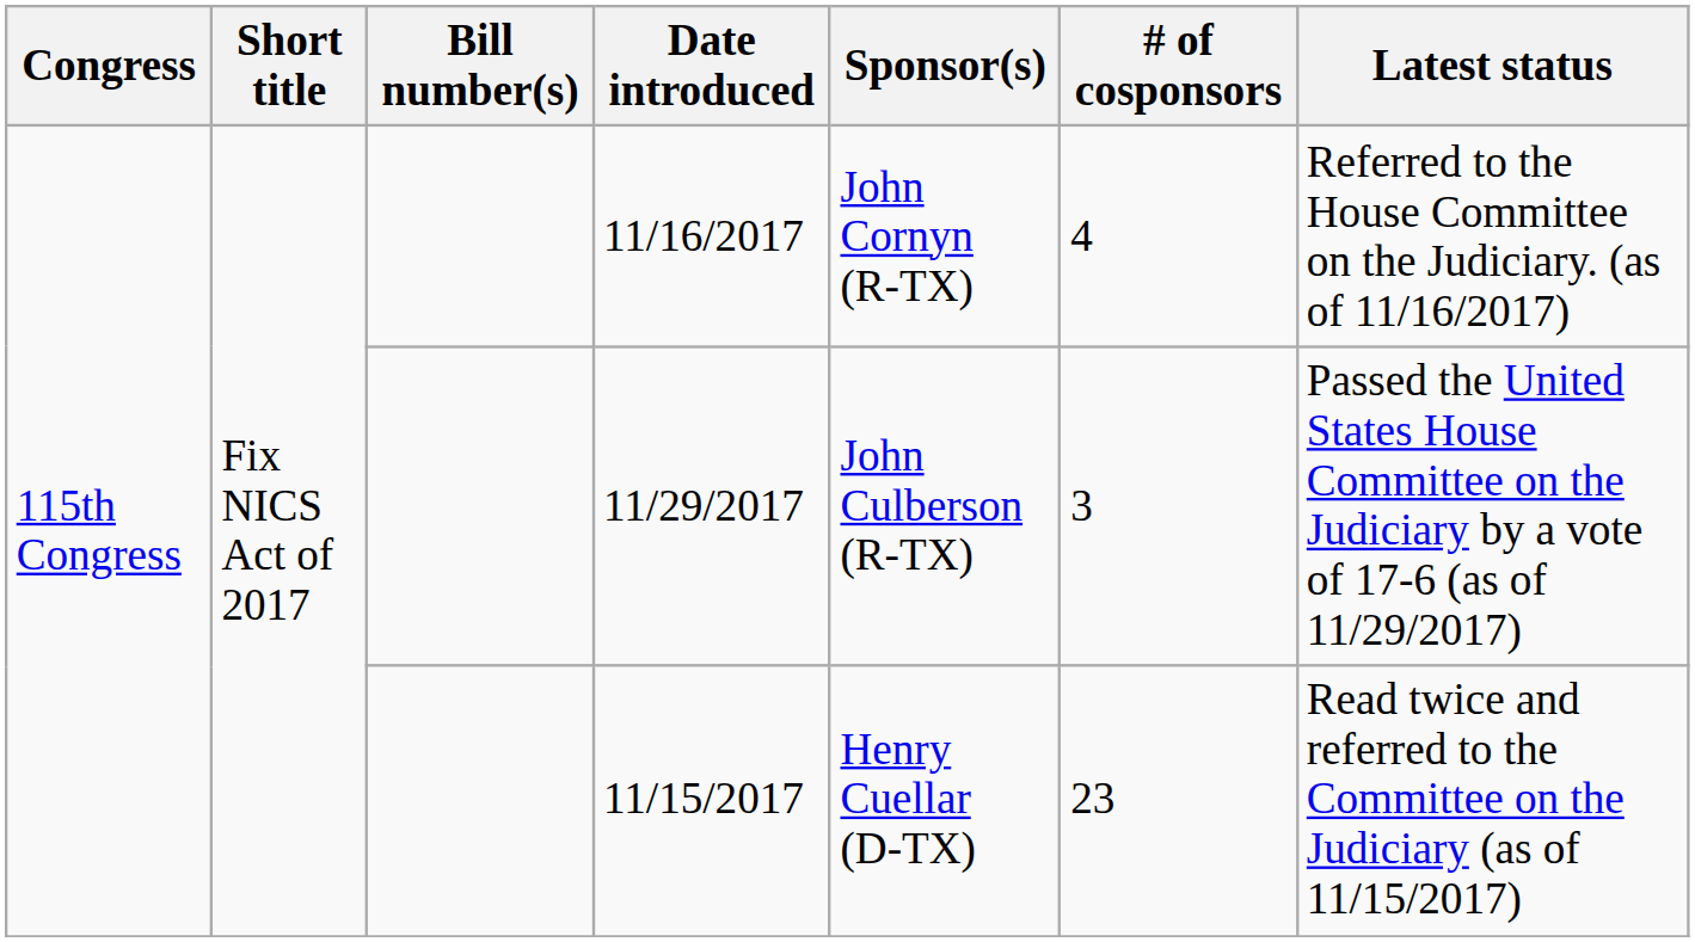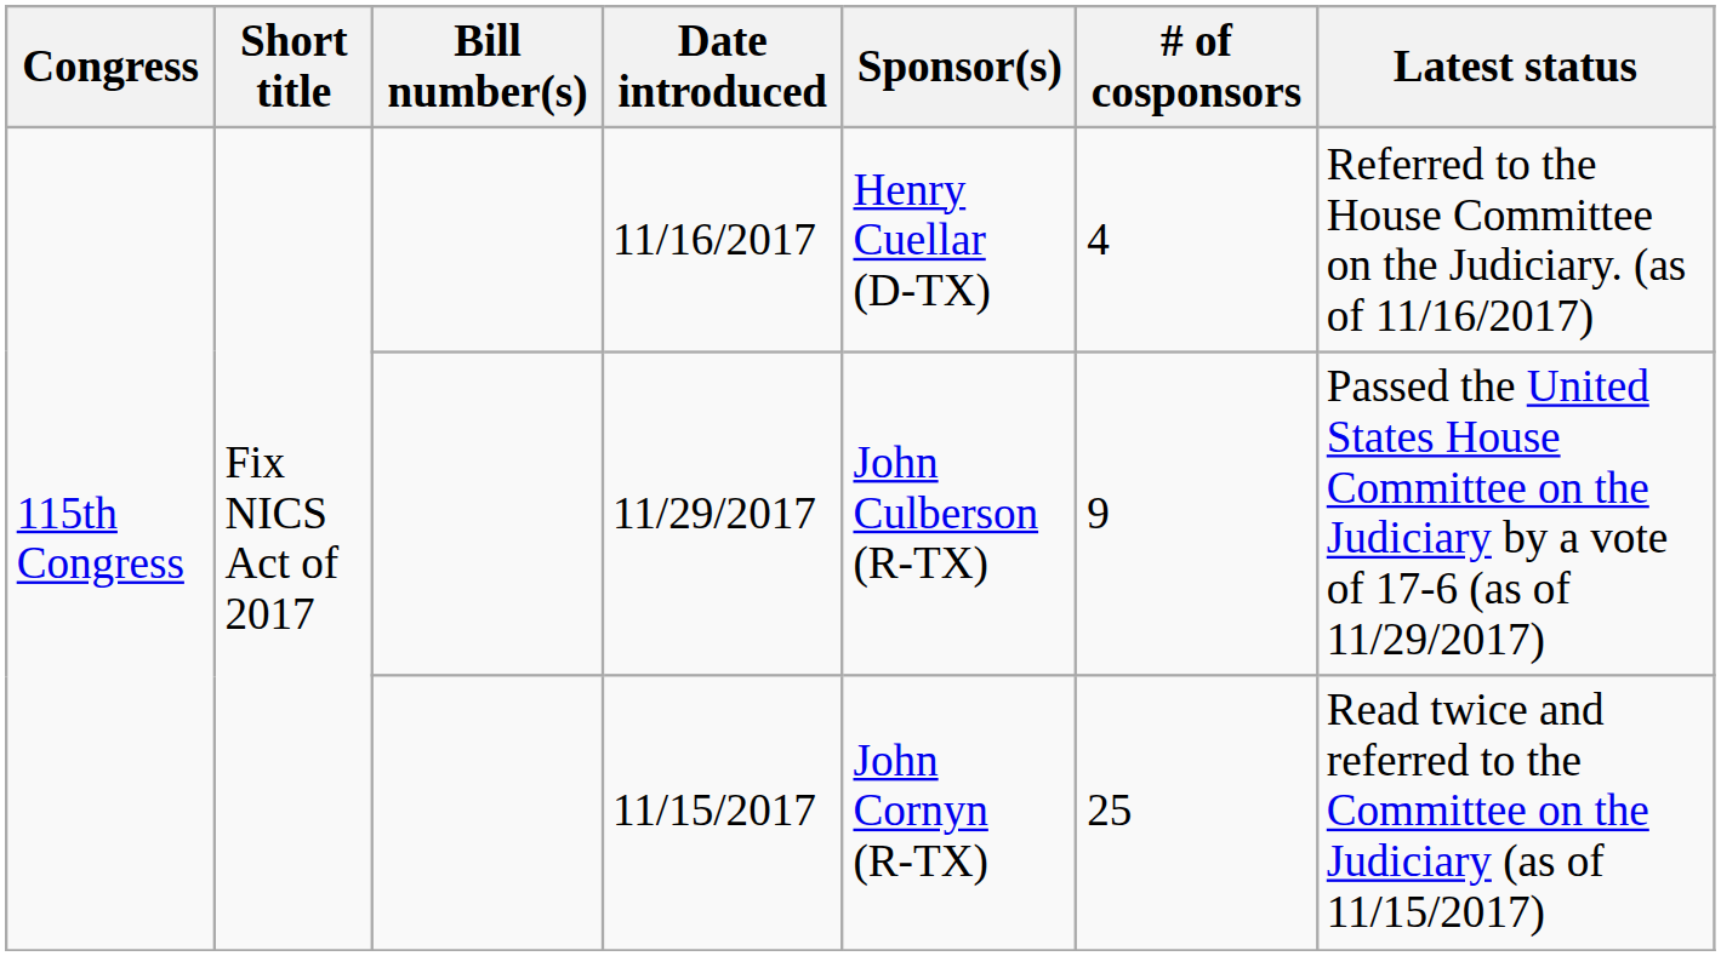 <table class="wikitable">
 <tr>
 <th>Congress</th>
 <th>Short title</th>
 <th>Bill number(s)</th>
 <th>Date introduced</th>
 <th>Sponsor(s)</th>
 <th># of cosponsors</th>
 <th>Latest status</th>
 </tr>
 <tr>
 <td rowspan=3><a href='#'>115th Congress</a></td>
 <td rowspan=3>Fix NICS Act of 2017</td>
 <td></td>
 <td>11/16/2017</td>
-<td><a href='#'>John Cornyn</a><br>(R-TX)</td>
+<td><a href='#'>Henry Cuellar</a><br>(D-TX)</td>
 <td>4</td>
 <td>Referred to the House Committee on the Judiciary. (as of 11/16/2017)</td>
 </tr>
 <tr>
 <td></td>
 <td>11/29/2017</td>
 <td><a href='#'>John Culberson</a><br>(R-TX)</td>
-<td>3</td>
+<td>9</td>
 <td>Passed the <a href='#'>United States House Committee on the Judiciary</a> by a vote of 17-6 (as of 11/29/2017)</td>
 </tr>
 <tr>
 <td></td>
 <td>11/15/2017</td>
-<td><a href='#'>Henry Cuellar</a><br>(D-TX)</td>
-<td>23</td>
+<td><a href='#'>John Cornyn</a><br>(R-TX)</td>
+<td>25</td>
 <td>Read twice and referred to the <a href='#'>Committee on the Judiciary</a> (as of 11/15/2017)</td>
 </tr>
 <tr>
 </tr>
 </table>
